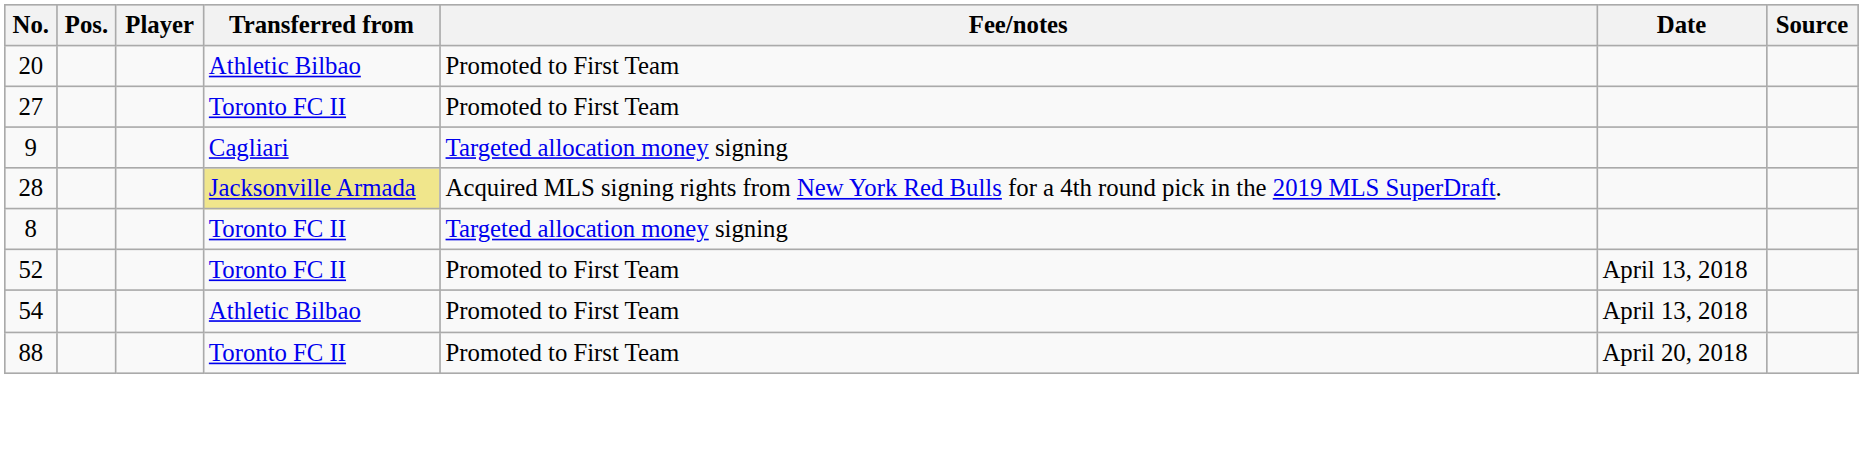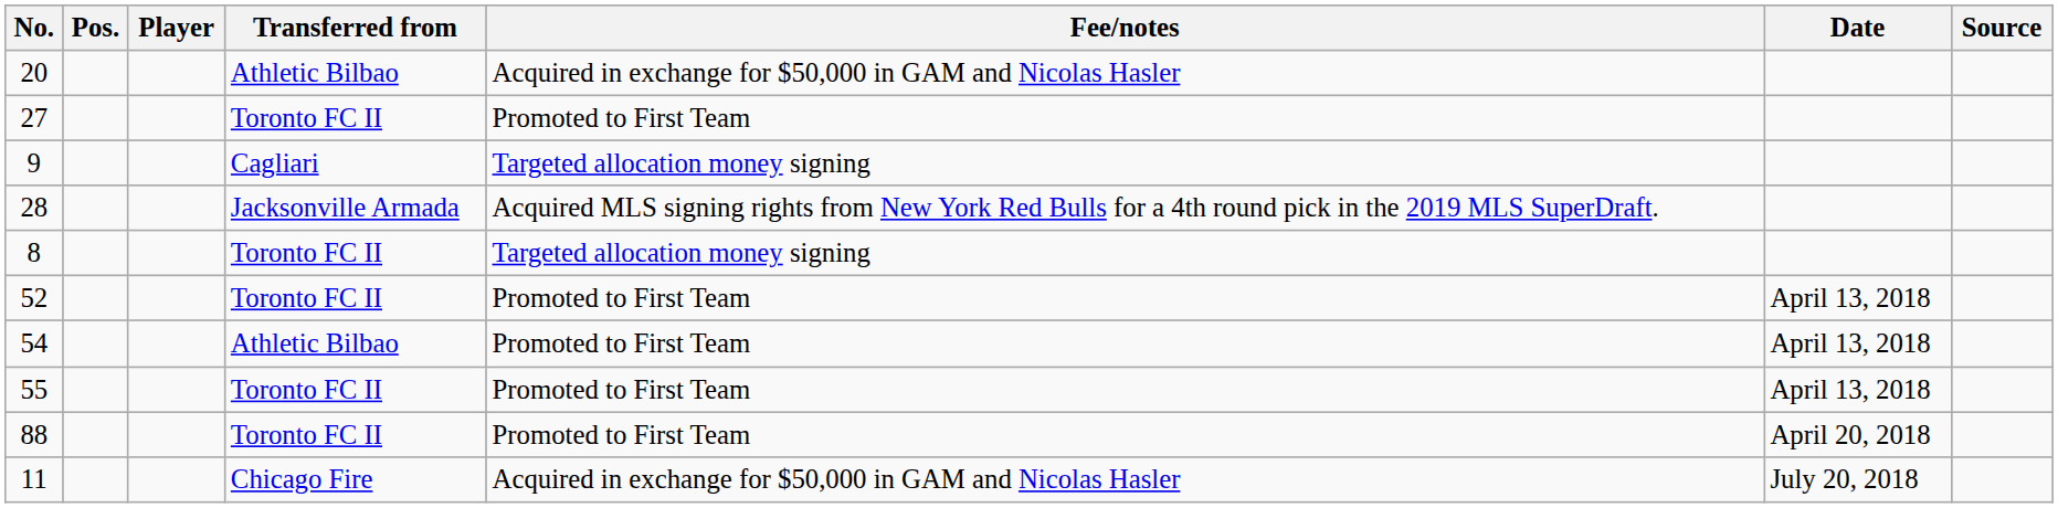 <table class="wikitable sortable" style="width:90%; text-align:center; font-size:95%; text-align:left;">
 <tr>
 <th><strong>No.</strong></th>
 <th><strong>Pos.</strong></th>
 <th><strong>Player</strong></th>
 <th><strong>Transferred from</strong></th>
 <th><strong>Fee/notes</strong></th>
 <th><strong>Date</strong></th>
 <th><strong>Source</strong></th>
 </tr>
 <tr>
 <td align=center>20</td>
 <td align=center></td>
 <td></td>
 <td> <a href='#'>Athletic Bilbao</a></td>
-<td>Promoted to First Team</td>
+<td>Acquired in exchange for $50,000 in GAM and <a href='#'>Nicolas Hasler</a></td>
 <td></td>
 <td></td>
 </tr>
 <tr>
 <td align=center>27</td>
 <td align=center></td>
 <td></td>
 <td> <a href='#'>Toronto FC II</a></td>
 <td>Promoted to First Team</td>
 <td></td>
 <td></td>
 </tr>
 <tr>
 <td align=center>9</td>
 <td align=center></td>
 <td></td>
 <td> <a href='#'>Cagliari</a></td>
 <td><a href='#'>Targeted allocation money</a> signing</td>
 <td></td>
 <td></td>
 </tr>
 <tr>
 <td align=center>28</td>
 <td align=center></td>
 <td></td>
-<td style="background: khaki;"> <a href='#'>Jacksonville Armada</a></td>
+<td> <a href='#'>Jacksonville Armada</a></td>
 <td>Acquired MLS signing rights from <a href='#'>New York Red Bulls</a> for a 4th round pick in the <a href='#'>2019 MLS SuperDraft</a>.</td>
 <td></td>
 <td></td>
 </tr>
 <tr>
 <td align=center>8</td>
 <td align=center></td>
 <td></td>
 <td> <a href='#'>Toronto FC II</a></td>
 <td><a href='#'>Targeted allocation money</a> signing</td>
 <td></td>
 <td></td>
 </tr>
 <tr>
 <td align=center>52</td>
 <td align=center></td>
 <td></td>
 <td> <a href='#'>Toronto FC II</a></td>
 <td>Promoted to First Team</td>
 <td>April 13, 2018</td>
 <td></td>
 </tr>
 <tr>
 <td align=center>54</td>
 <td align=center></td>
 <td></td>
 <td> <a href='#'>Athletic Bilbao</a></td>
 <td>Promoted to First Team</td>
 <td>April 13, 2018</td>
 <td></td>
 </tr>
 <tr>
+<td align=center>55</td>
+<td align=center></td>
+<td></td>
+<td> <a href='#'>Toronto FC II</a></td>
+<td>Promoted to First Team</td>
+<td>April 13, 2018</td>
+<td></td>
+</tr>
+<tr>
 <td align=center>88</td>
 <td align=center></td>
 <td></td>
 <td> <a href='#'>Toronto FC II</a></td>
 <td>Promoted to First Team</td>
 <td>April 20, 2018</td>
 <td></td>
 </tr>
+<tr>
+<td align=center>11</td>
+<td align=center></td>
+<td></td>
+<td> <a href='#'>Chicago Fire</a></td>
+<td>Acquired in exchange for $50,000 in GAM and <a href='#'>Nicolas Hasler</a></td>
+<td>July 20, 2018</td>
+<td></td>
+</tr>
 </table>
